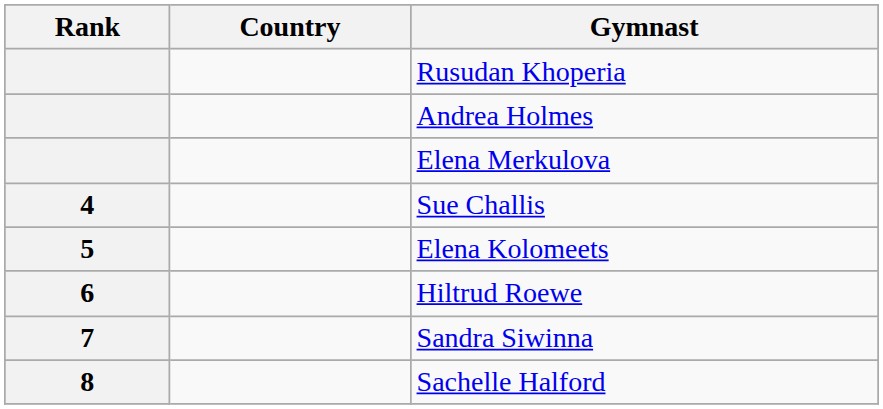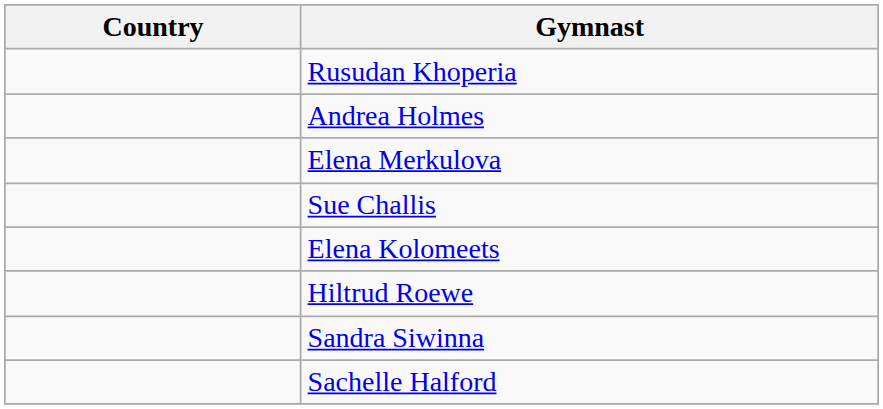 <table class="wikitable" width=500>
 <tr bgcolor="#efefef">
-<th>Rank</th>
 <th>Country</th>
 <th>Gymnast</th>
 </tr>
 <tr>
-<th></th>
 <td></td>
 <td><a href='#'>Rusudan Khoperia</a></td>
 </tr>
 <tr>
-<th></th>
 <td></td>
 <td><a href='#'>Andrea Holmes</a></td>
 </tr>
 <tr>
-<th></th>
 <td></td>
 <td><a href='#'>Elena Merkulova</a></td>
 </tr>
 <tr>
-<th>4</th>
 <td></td>
 <td><a href='#'>Sue Challis</a></td>
 </tr>
 <tr>
-<th>5</th>
 <td></td>
 <td><a href='#'>Elena Kolomeets</a></td>
 </tr>
 <tr>
-<th>6</th>
 <td></td>
 <td><a href='#'>Hiltrud Roewe</a></td>
 </tr>
 <tr>
-<th>7</th>
 <td></td>
 <td><a href='#'>Sandra Siwinna</a></td>
 </tr>
 <tr>
-<th>8</th>
 <td></td>
 <td><a href='#'>Sachelle Halford</a></td>
 </tr>
 </table>
